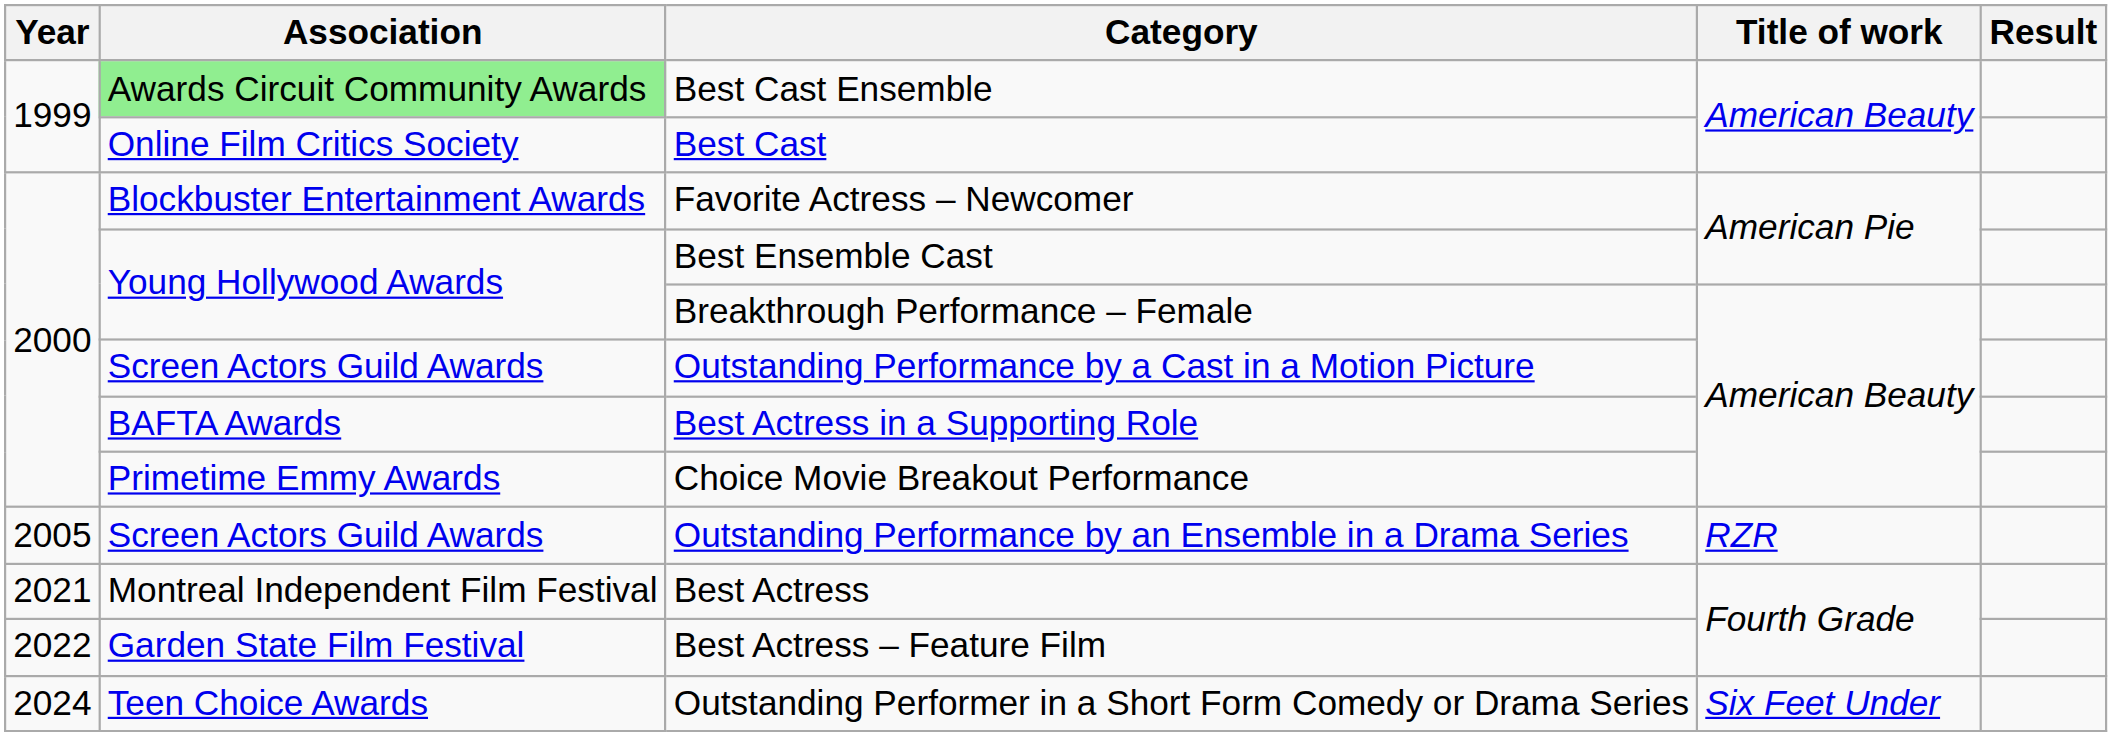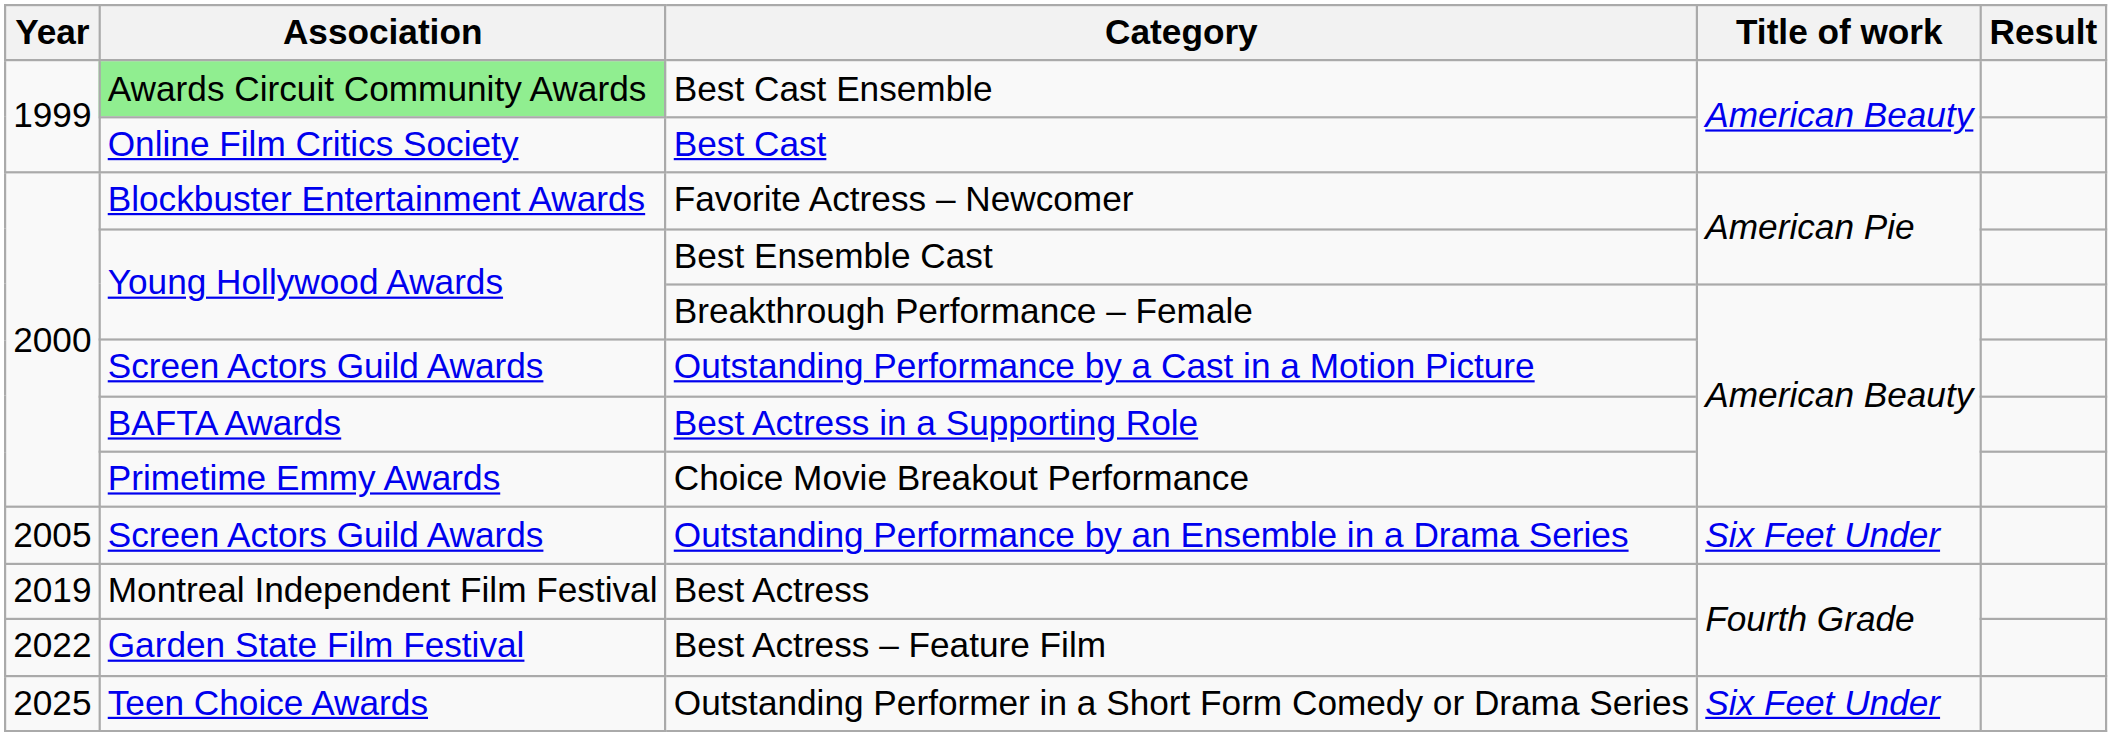 <table class="wikitable sortable">
 <tr>
 <th>Year</th>
 <th>Association</th>
 <th>Category</th>
 <th>Title of work</th>
 <th>Result</th>
 </tr>
 <tr>
 <td rowspan="2">1999</td>
 <td style="background: lightgreen;">Awards Circuit Community Awards</td>
 <td>Best Cast Ensemble</td>
 <td rowspan="2"><em><a href='#'>American Beauty</a></em></td>
 <td></td>
 </tr>
 <tr>
 <td><a href='#'>Online Film Critics Society</a></td>
 <td><a href='#'>Best Cast</a></td>
 <td></td>
 </tr>
 <tr>
 <td rowspan="6">2000</td>
 <td><a href='#'>Blockbuster Entertainment Awards</a></td>
 <td>Favorite Actress – Newcomer</td>
 <td rowspan="2"><em>American Pie</em></td>
 <td></td>
 </tr>
 <tr>
 <td rowspan="2"><a href='#'>Young Hollywood Awards</a></td>
 <td>Best Ensemble Cast</td>
 <td></td>
 </tr>
 <tr>
 <td>Breakthrough Performance – Female</td>
 <td rowspan="4"><em>American Beauty</em></td>
 <td></td>
 </tr>
 <tr>
 <td><a href='#'>Screen Actors Guild Awards</a></td>
 <td><a href='#'>Outstanding Performance by a Cast in a Motion Picture</a></td>
 <td></td>
 </tr>
 <tr>
 <td><a href='#'>BAFTA Awards</a></td>
 <td><a href='#'>Best Actress in a Supporting Role</a></td>
 <td></td>
 </tr>
 <tr>
 <td><a href='#'>Primetime Emmy Awards</a></td>
 <td>Choice Movie Breakout Performance</td>
 <td></td>
 </tr>
 <tr>
 <td>2005</td>
 <td><a href='#'>Screen Actors Guild Awards</a></td>
 <td><a href='#'>Outstanding Performance by an Ensemble in a Drama Series</a></td>
-<td><em><a href='#'>RZR</a></em></td>
+<td><em><a href='#'>Six Feet Under</a></em></td>
 <td></td>
 </tr>
 <tr>
-<td>2021</td>
+<td>2019</td>
 <td>Montreal Independent Film Festival</td>
 <td>Best Actress</td>
 <td rowspan="2"><em>Fourth Grade</em></td>
 <td></td>
 </tr>
 <tr>
 <td>2022</td>
 <td><a href='#'>Garden State Film Festival</a></td>
 <td>Best Actress – Feature Film</td>
 <td></td>
 </tr>
 <tr>
-<td>2024</td>
+<td>2025</td>
 <td><a href='#'>Teen Choice Awards</a></td>
 <td>Outstanding Performer in a Short Form Comedy or Drama Series</td>
 <td><em><a href='#'>Six Feet Under</a></em></td>
 <td></td>
 </tr>
 </table>
